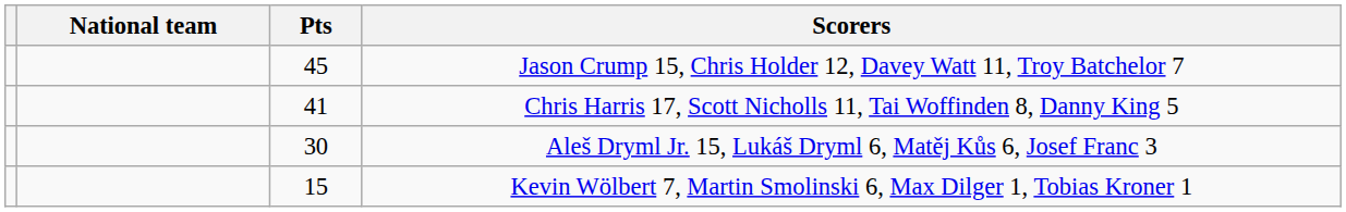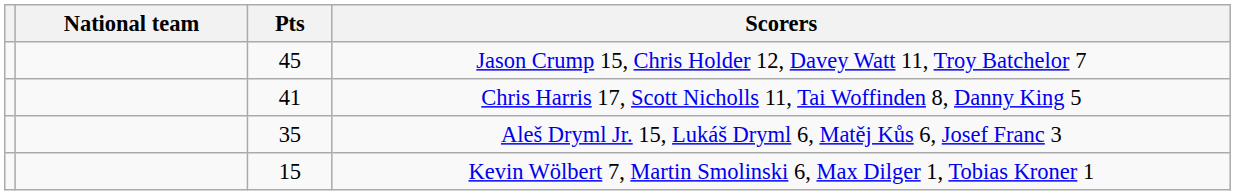 <table class=wikitable style="font-size: 95%">
 <tr>
 <th></th>
 <th width=150>National team</th>
 <th width=50>Pts</th>
 <th width=600>Scorers</th>
 </tr>
 <tr align=center >
 <td></td>
 <td align=left></td>
 <td>45</td>
 <td><a href='#'>Jason Crump</a> 15, <a href='#'>Chris Holder</a> 12, <a href='#'>Davey Watt</a> 11, <a href='#'>Troy Batchelor</a> 7</td>
 </tr>
 <tr align=center>
 <td></td>
 <td align=left></td>
 <td>41</td>
 <td><a href='#'>Chris Harris</a> 17, <a href='#'>Scott Nicholls</a> 11, <a href='#'>Tai Woffinden</a> 8, <a href='#'>Danny King</a> 5</td>
 </tr>
 <tr align=center>
 <td></td>
 <td align=left></td>
-<td>30</td>
+<td>35</td>
 <td><a href='#'>Aleš Dryml Jr.</a> 15, <a href='#'>Lukáš Dryml</a> 6, <a href='#'>Matěj Kůs</a> 6, <a href='#'>Josef Franc</a> 3</td>
 </tr>
 <tr align=center>
 <td></td>
 <td align=left></td>
 <td>15</td>
 <td><a href='#'>Kevin Wölbert</a> 7, <a href='#'>Martin Smolinski</a> 6, <a href='#'>Max Dilger</a> 1, <a href='#'>Tobias Kroner</a> 1</td>
 </tr>
 </table>
